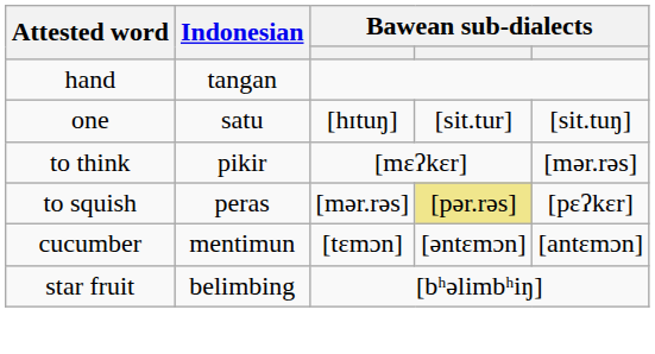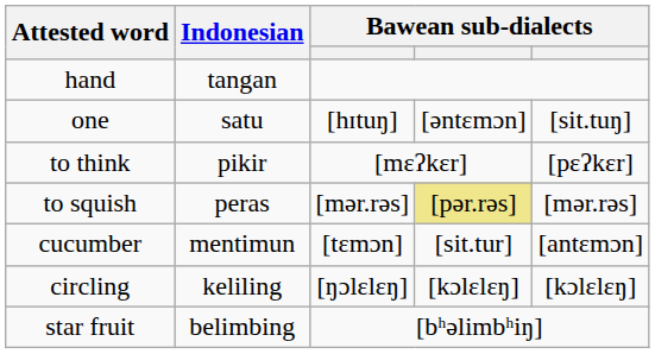 <table class="wikitable" style="text-align:center">
 <tr>
 <th rowspan="2">Attested word</th>
 <th rowspan="2"><a href='#'>Indonesian</a></th>
 <th colspan="3">Bawean sub-dialects</th>
 </tr>
 <tr>
 <th></th>
 <th></th>
 <th></th>
 </tr>
 <tr>
 <td>hand</td>
 <td>tangan</td>
 <td colspan="3"></td>
 </tr>
 <tr>
 <td>one</td>
 <td>satu</td>
 <td>[hɪtuŋ]</td>
-<td>[sit.tur]</td>
+<td>[ǝntεmɔn]</td>
 <td>[sit.tuŋ]</td>
 </tr>
 <tr>
 <td>to think</td>
 <td>pikir</td>
 <td colspan="2">[mεʔkεr]</td>
-<td>[mǝr.rǝs]</td>
+<td>[pεʔkεr]</td>
 </tr>
 <tr>
 <td>to squish</td>
 <td>peras</td>
 <td>[mǝr.rǝs]</td>
 <td style="background: khaki;">[pǝr.rǝs]</td>
-<td>[pεʔkεr]</td>
+<td>[mǝr.rǝs]</td>
 </tr>
 <tr>
 <td>cucumber</td>
 <td>mentimun</td>
 <td>[tεmɔn]</td>
-<td>[ǝntεmɔn]</td>
+<td>[sit.tur]</td>
 <td>[antεmɔn]</td>
+</tr>
+<tr>
+<td>circling</td>
+<td>keliling</td>
+<td>[ŋɔlεlεŋ]</td>
+<td>[kɔlεlεŋ]</td>
+<td>[kɔlεlεŋ]</td>
 </tr>
 <tr>
 <td>star fruit</td>
 <td>belimbing</td>
 <td colspan="3">[bʰǝlimbʰiŋ]</td>
 </tr>
 </table>
